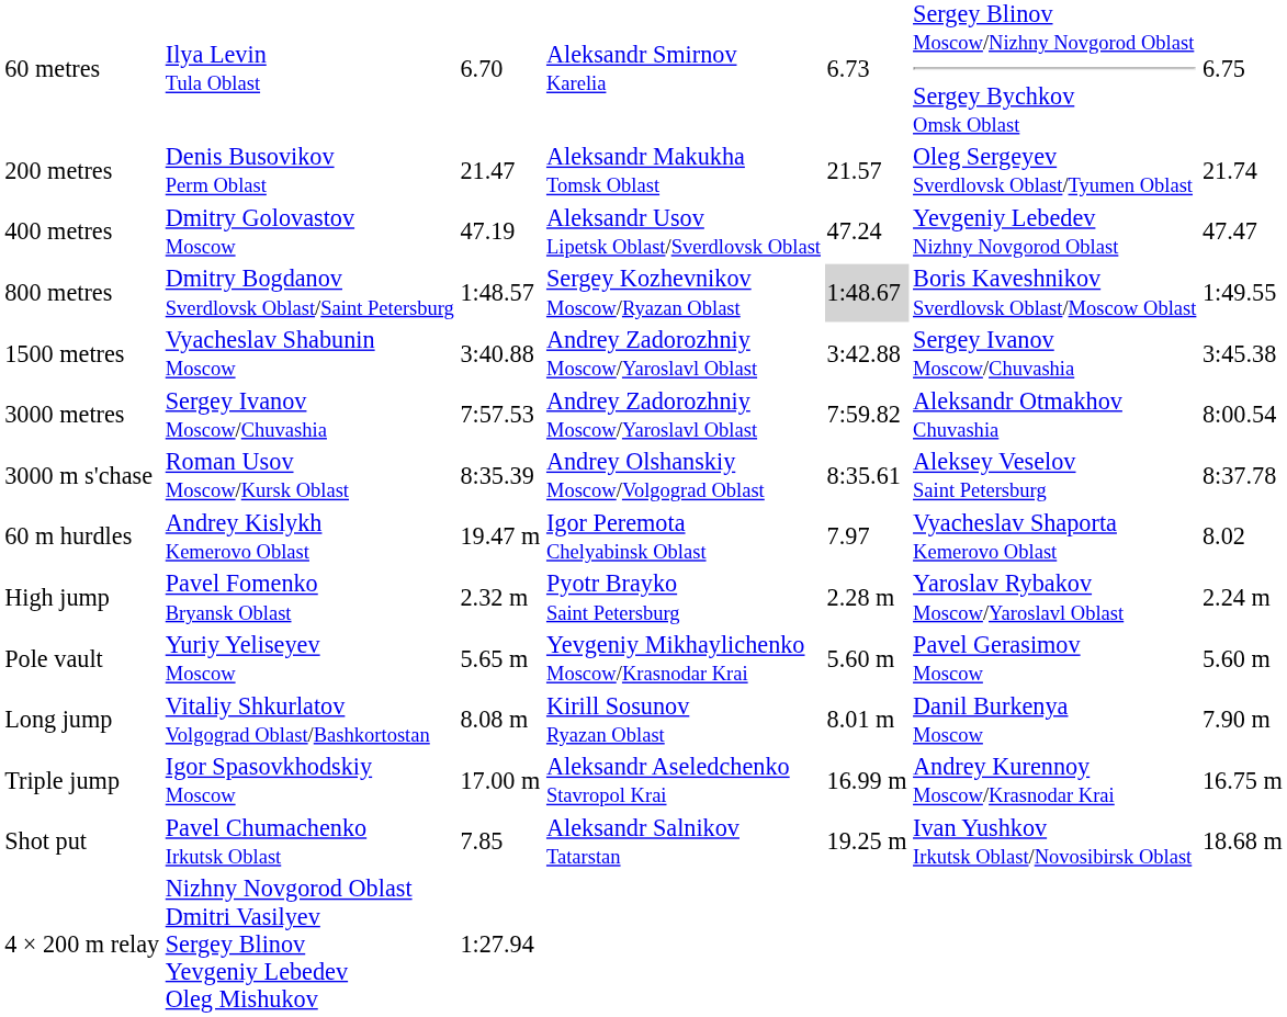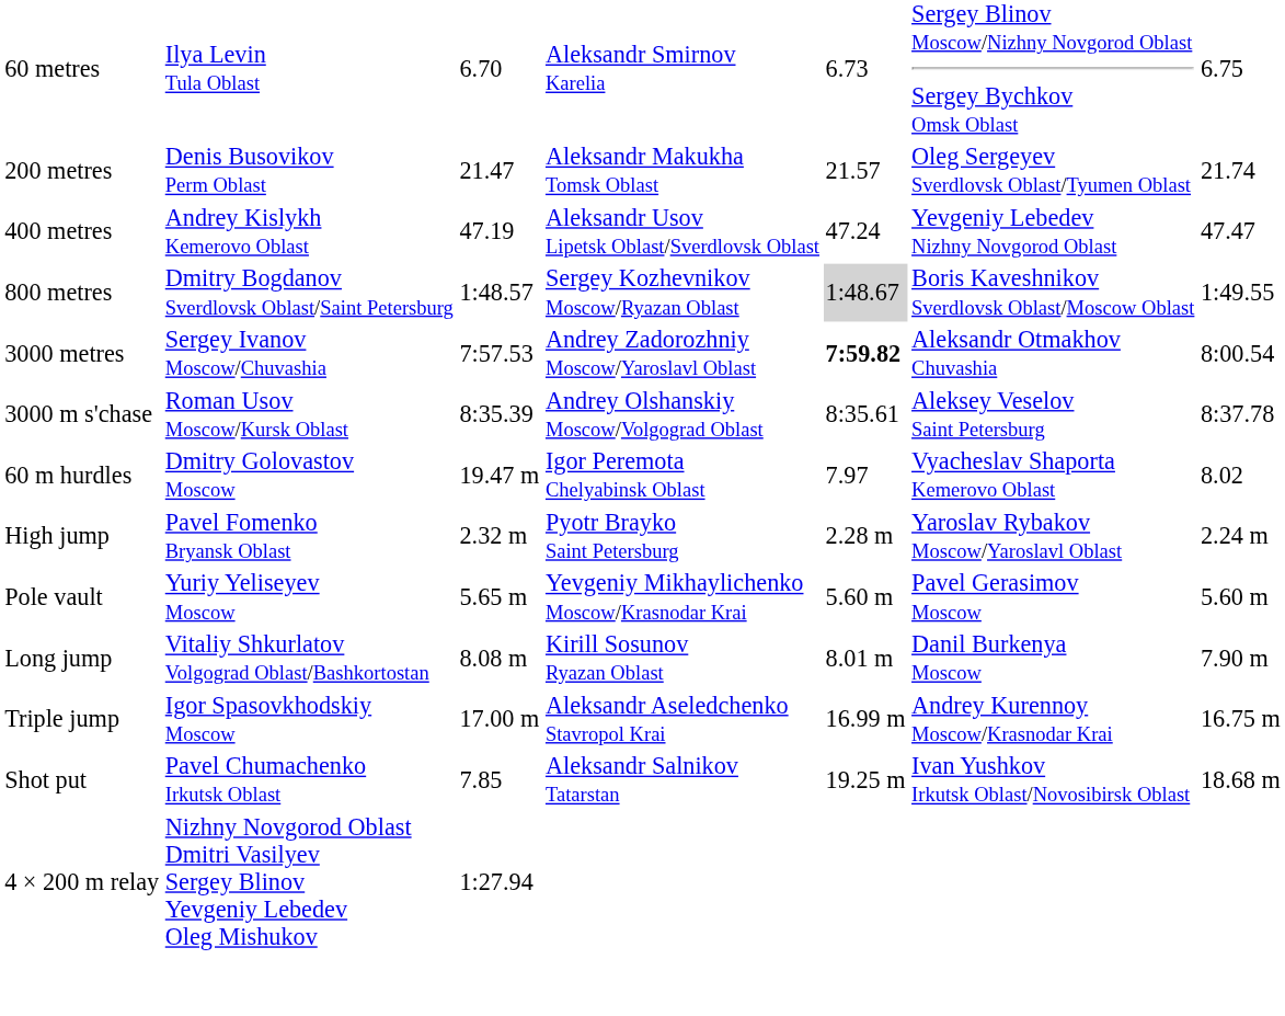 <table>
 <tr>
 <td>60 metres</td>
 <td><a href='#'>Ilya Levin</a><br><small><a href='#'>Tula Oblast</a></small></td>
 <td>6.70</td>
 <td><a href='#'>Aleksandr Smirnov</a><br><small><a href='#'>Karelia</a></small></td>
 <td>6.73</td>
 <td><a href='#'>Sergey Blinov</a><br><small><a href='#'>Moscow</a>/<a href='#'>Nizhny Novgorod Oblast</a></small><hr><a href='#'>Sergey Bychkov</a><br><small><a href='#'>Omsk Oblast</a></small></td>
 <td>6.75</td>
 </tr>
 <tr>
 <td>200 metres</td>
 <td><a href='#'>Denis Busovikov</a><br><small><a href='#'>Perm Oblast</a></small></td>
 <td>21.47</td>
 <td><a href='#'>Aleksandr Makukha</a><br><small><a href='#'>Tomsk Oblast</a></small></td>
 <td>21.57</td>
 <td><a href='#'>Oleg Sergeyev</a><br><small><a href='#'>Sverdlovsk Oblast</a>/<a href='#'>Tyumen Oblast</a></small></td>
 <td>21.74</td>
 </tr>
 <tr>
 <td>400 metres</td>
-<td><a href='#'>Dmitry Golovastov</a><br><small><a href='#'>Moscow</a></small></td>
+<td><a href='#'>Andrey Kislykh</a><br><small><a href='#'>Kemerovo Oblast</a></small></td>
 <td>47.19</td>
 <td><a href='#'>Aleksandr Usov</a><br><small><a href='#'>Lipetsk Oblast</a>/<a href='#'>Sverdlovsk Oblast</a></small></td>
 <td>47.24</td>
 <td><a href='#'>Yevgeniy Lebedev</a><br><small><a href='#'>Nizhny Novgorod Oblast</a></small></td>
 <td>47.47</td>
 </tr>
 <tr>
 <td>800 metres</td>
 <td><a href='#'>Dmitry Bogdanov</a><br><small><a href='#'>Sverdlovsk Oblast</a>/<a href='#'>Saint Petersburg</a></small></td>
 <td>1:48.57</td>
 <td><a href='#'>Sergey Kozhevnikov</a><br><small><a href='#'>Moscow</a>/<a href='#'>Ryazan Oblast</a></small></td>
 <td style="background: lightgrey;">1:48.67</td>
 <td><a href='#'>Boris Kaveshnikov</a><br><small><a href='#'>Sverdlovsk Oblast</a>/<a href='#'>Moscow Oblast</a></small></td>
 <td>1:49.55</td>
 </tr>
 <tr>
-<td>1500 metres</td>
-<td><a href='#'>Vyacheslav Shabunin</a><br><small><a href='#'>Moscow</a></small></td>
-<td>3:40.88</td>
-<td><a href='#'>Andrey Zadorozhniy</a><br><small><a href='#'>Moscow</a>/<a href='#'>Yaroslavl Oblast</a></small></td>
-<td>3:42.88</td>
-<td><a href='#'>Sergey Ivanov</a><br><small><a href='#'>Moscow</a>/<a href='#'>Chuvashia</a></small></td>
-<td>3:45.38</td>
-</tr>
-<tr>
 <td>3000 metres</td>
 <td><a href='#'>Sergey Ivanov</a><br><small><a href='#'>Moscow</a>/<a href='#'>Chuvashia</a></small></td>
 <td>7:57.53</td>
 <td><a href='#'>Andrey Zadorozhniy</a><br><small><a href='#'>Moscow</a>/<a href='#'>Yaroslavl Oblast</a></small></td>
-<td>7:59.82</td>
+<td><strong>7:59.82</strong></td>
 <td><a href='#'>Aleksandr Otmakhov</a><br><small><a href='#'>Chuvashia</a></small></td>
 <td>8:00.54</td>
 </tr>
 <tr>
 <td>3000 m s'chase</td>
 <td><a href='#'>Roman Usov</a><br><small><a href='#'>Moscow</a>/<a href='#'>Kursk Oblast</a></small></td>
 <td>8:35.39</td>
 <td><a href='#'>Andrey Olshanskiy</a><br><small><a href='#'>Moscow</a>/<a href='#'>Volgograd Oblast</a></small></td>
 <td>8:35.61</td>
 <td><a href='#'>Aleksey Veselov</a><br><small><a href='#'>Saint Petersburg</a></small></td>
 <td>8:37.78</td>
 </tr>
 <tr>
 <td>60 m hurdles</td>
-<td><a href='#'>Andrey Kislykh</a><br><small><a href='#'>Kemerovo Oblast</a></small></td>
+<td><a href='#'>Dmitry Golovastov</a><br><small><a href='#'>Moscow</a></small></td>
 <td>19.47 m</td>
 <td><a href='#'>Igor Peremota</a><br><small><a href='#'>Chelyabinsk Oblast</a></small></td>
 <td>7.97</td>
 <td><a href='#'>Vyacheslav Shaporta</a><br><small><a href='#'>Kemerovo Oblast</a></small></td>
 <td>8.02</td>
 </tr>
 <tr>
 <td>High jump</td>
 <td><a href='#'>Pavel Fomenko</a><br><small><a href='#'>Bryansk Oblast</a></small></td>
 <td>2.32 m</td>
 <td><a href='#'>Pyotr Brayko</a><br><small><a href='#'>Saint Petersburg</a></small></td>
 <td>2.28 m</td>
 <td><a href='#'>Yaroslav Rybakov</a><br><small><a href='#'>Moscow</a>/<a href='#'>Yaroslavl Oblast</a></small></td>
 <td>2.24 m</td>
 </tr>
 <tr>
 <td>Pole vault</td>
 <td><a href='#'>Yuriy Yeliseyev</a><br><small><a href='#'>Moscow</a></small></td>
 <td>5.65 m</td>
 <td><a href='#'>Yevgeniy Mikhaylichenko</a><br><small><a href='#'>Moscow</a>/<a href='#'>Krasnodar Krai</a></small></td>
 <td>5.60 m</td>
 <td><a href='#'>Pavel Gerasimov</a><br><small><a href='#'>Moscow</a></small></td>
 <td>5.60 m</td>
 </tr>
 <tr>
 <td>Long jump</td>
 <td><a href='#'>Vitaliy Shkurlatov</a><br><small><a href='#'>Volgograd Oblast</a>/<a href='#'>Bashkortostan</a></small></td>
 <td>8.08 m</td>
 <td><a href='#'>Kirill Sosunov</a><br><small><a href='#'>Ryazan Oblast</a></small></td>
 <td>8.01 m</td>
 <td><a href='#'>Danil Burkenya</a><br><small><a href='#'>Moscow</a></small></td>
 <td>7.90 m</td>
 </tr>
 <tr>
 <td>Triple jump</td>
 <td><a href='#'>Igor Spasovkhodskiy</a><br><small><a href='#'>Moscow</a></small></td>
 <td>17.00 m</td>
 <td><a href='#'>Aleksandr Aseledchenko</a><br><small><a href='#'>Stavropol Krai</a></small></td>
 <td>16.99 m</td>
 <td><a href='#'>Andrey Kurennoy</a><br><small><a href='#'>Moscow</a>/<a href='#'>Krasnodar Krai</a></small></td>
 <td>16.75 m</td>
 </tr>
 <tr>
 <td>Shot put</td>
 <td><a href='#'>Pavel Chumachenko</a><br><small><a href='#'>Irkutsk Oblast</a></small></td>
 <td>7.85</td>
 <td><a href='#'>Aleksandr Salnikov</a><br><small><a href='#'>Tatarstan</a></small></td>
 <td>19.25 m</td>
 <td><a href='#'>Ivan Yushkov</a><br><small><a href='#'>Irkutsk Oblast</a>/<a href='#'>Novosibirsk Oblast</a></small></td>
 <td>18.68 m</td>
 </tr>
 <tr>
 <td>4 × 200 m relay</td>
 <td><a href='#'>Nizhny Novgorod Oblast</a><br><a href='#'>Dmitri Vasilyev</a><br><a href='#'>Sergey Blinov</a><br><a href='#'>Yevgeniy Lebedev</a><br><a href='#'>Oleg Mishukov</a></td>
 <td>1:27.94</td>
 <td></td>
 <td></td>
 <td></td>
 <td></td>
 </tr>
 </table>
